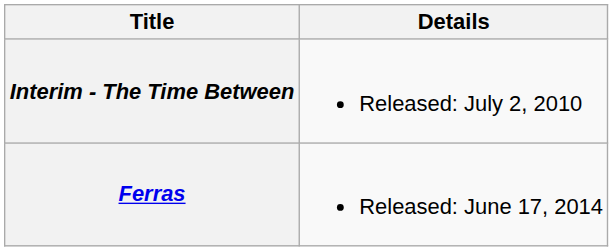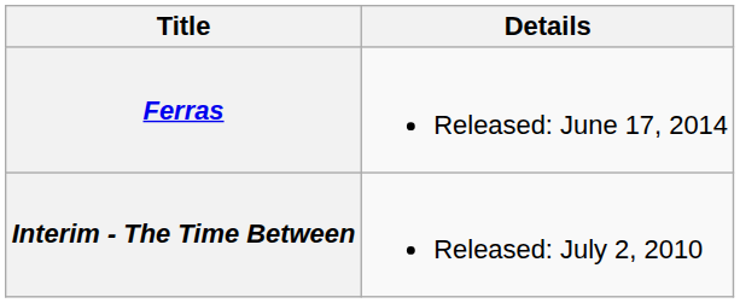 <table class="wikitable plainrowheaders">
 <tr>
 <th>Title</th>
 <th>Details</th>
 </tr>
 <tr>
+<th scope="row"><em><a href='#'>Ferras</a></em></th>
+<td><br><ul><li>Released: June 17, 2014</li></ul></td>
+</tr>
+<tr>
 <th scope="row"><em>Interim - The Time Between</em></th>
 <td><br><ul><li>Released: July 2, 2010</li></ul></td>
 </tr>
-<tr>
-<th scope="row"><em><a href='#'>Ferras</a></em></th>
-<td><br><ul><li>Released: June 17, 2014</li></ul></td>
-</tr>
 </table>
